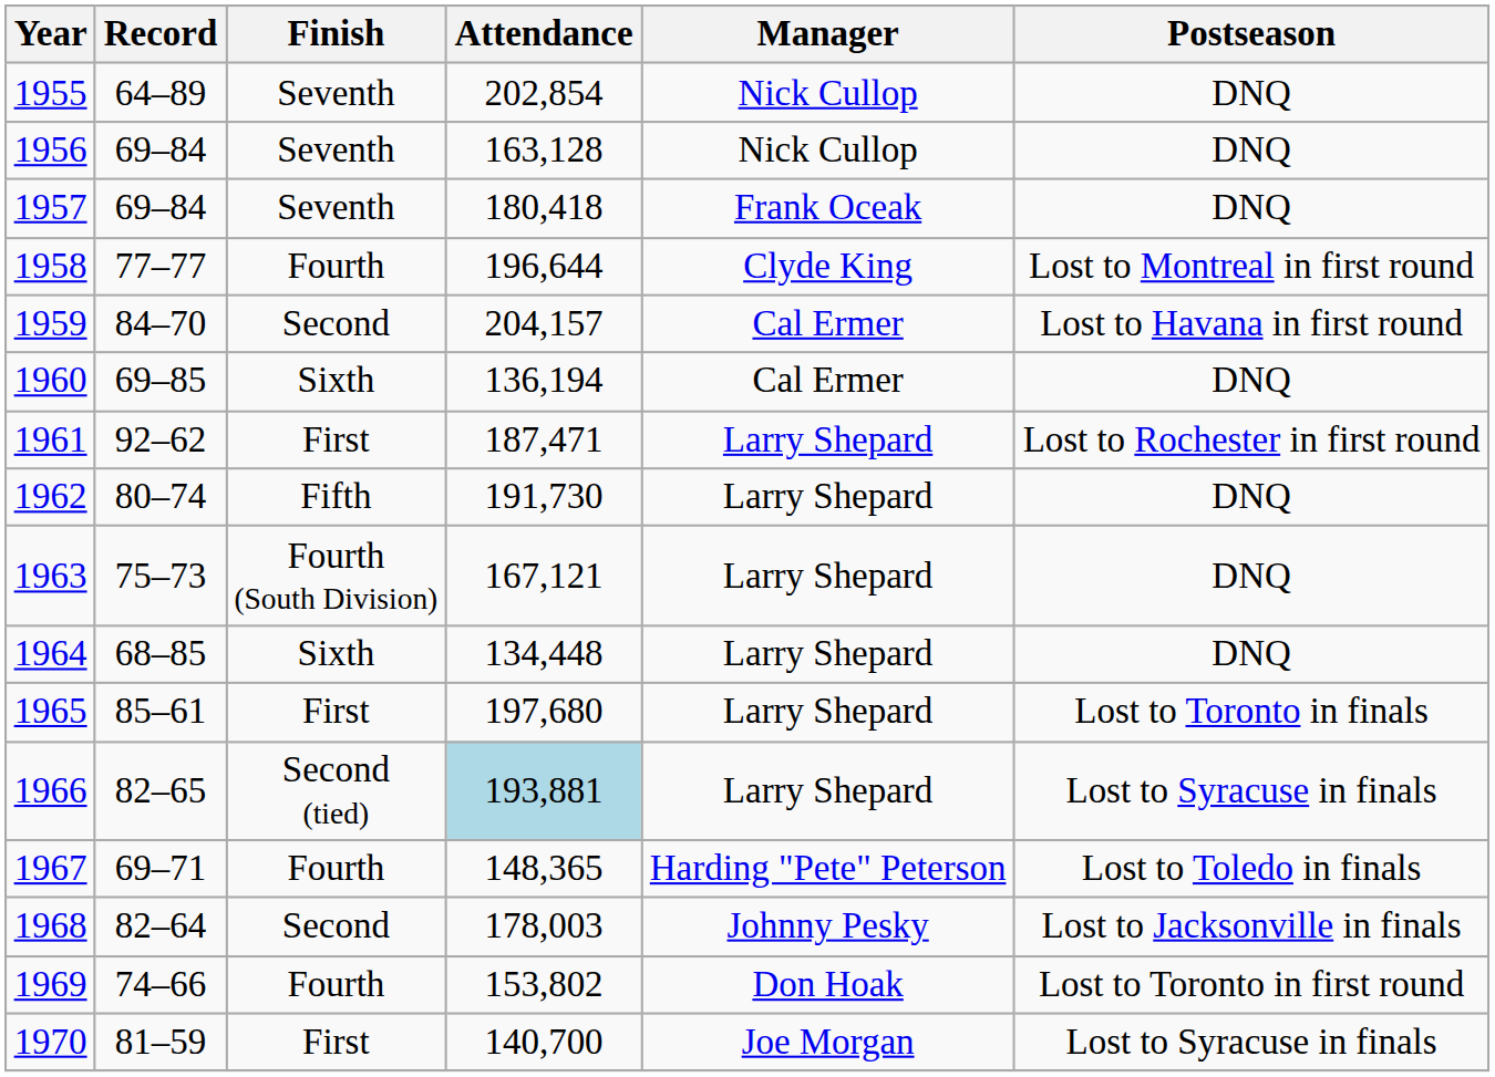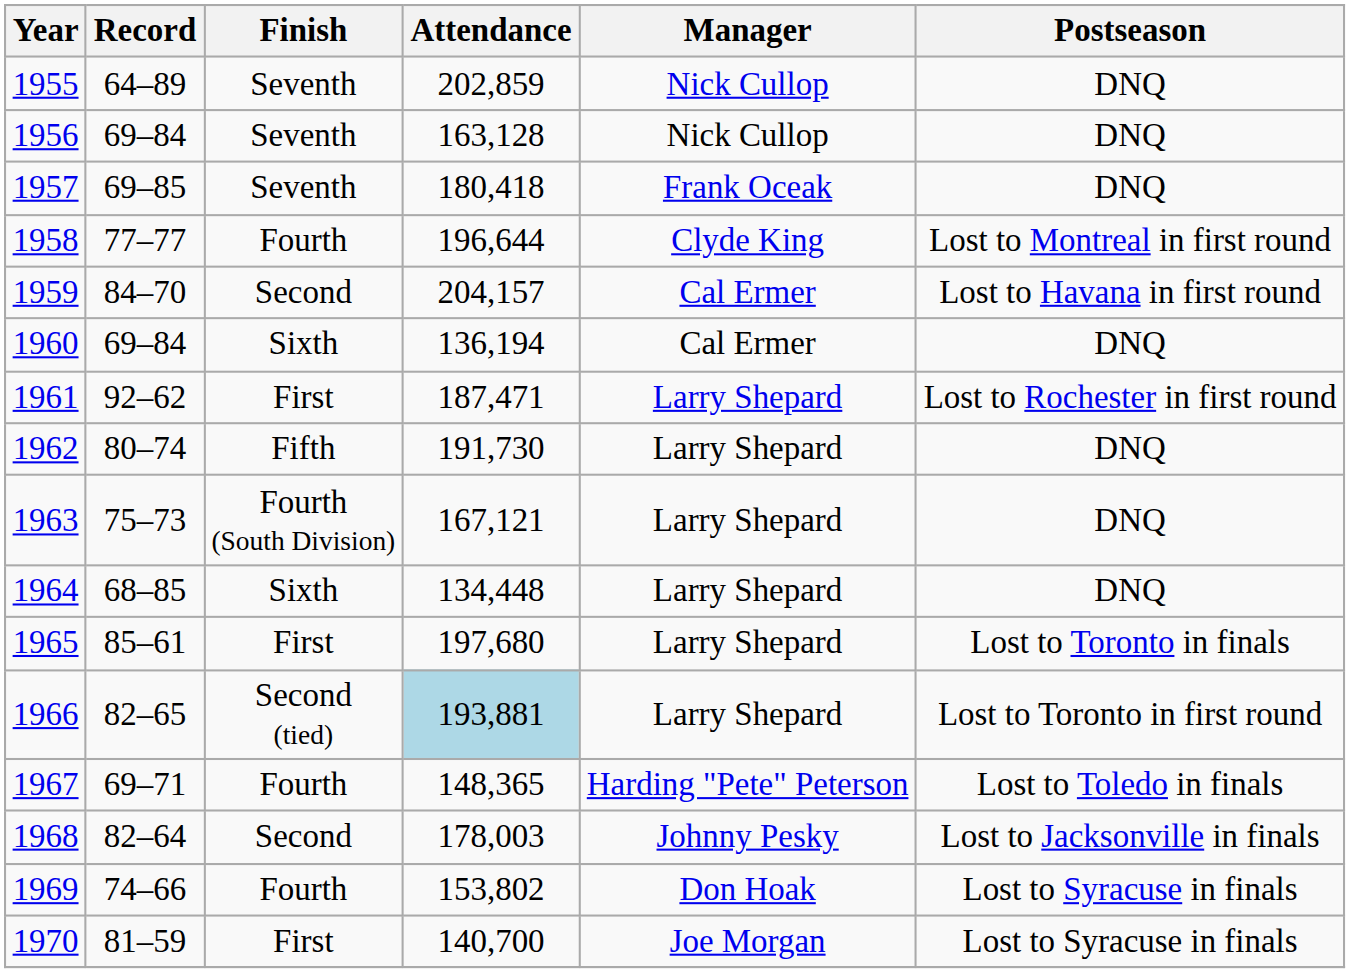 <table class="wikitable" style="text-align:center">
 <tr>
 <th>Year</th>
 <th>Record</th>
 <th>Finish <br></th>
 <th>Attendance</th>
 <th>Manager</th>
 <th>Postseason</th>
 </tr>
 <tr>
 <td><a href='#'>1955</a></td>
 <td>64–89</td>
 <td>Seventh</td>
-<td>202,854</td>
+<td>202,859</td>
 <td><a href='#'>Nick Cullop</a></td>
 <td>DNQ</td>
 </tr>
 <tr>
 <td><a href='#'>1956</a></td>
 <td>69–84</td>
 <td>Seventh</td>
 <td>163,128</td>
 <td>Nick Cullop</td>
 <td>DNQ</td>
 </tr>
 <tr>
 <td><a href='#'>1957</a></td>
-<td>69–84</td>
+<td>69–85</td>
 <td>Seventh</td>
 <td>180,418</td>
 <td><a href='#'>Frank Oceak</a></td>
 <td>DNQ</td>
 </tr>
 <tr>
 <td><a href='#'>1958</a></td>
 <td>77–77</td>
 <td>Fourth</td>
 <td>196,644</td>
 <td><a href='#'>Clyde King</a></td>
 <td>Lost to <a href='#'>Montreal</a> in first round</td>
 </tr>
 <tr>
 <td><a href='#'>1959</a></td>
 <td>84–70</td>
 <td>Second</td>
 <td>204,157</td>
 <td><a href='#'>Cal Ermer</a></td>
 <td>Lost to <a href='#'>Havana</a> in first round</td>
 </tr>
 <tr>
 <td><a href='#'>1960</a></td>
-<td>69–85</td>
+<td>69–84</td>
 <td>Sixth</td>
 <td>136,194</td>
 <td>Cal Ermer</td>
 <td>DNQ</td>
 </tr>
 <tr>
 <td><a href='#'>1961</a></td>
 <td>92–62</td>
 <td>First</td>
 <td>187,471</td>
 <td><a href='#'>Larry Shepard</a></td>
 <td>Lost to <a href='#'>Rochester</a> in first round</td>
 </tr>
 <tr>
 <td><a href='#'>1962</a></td>
 <td>80–74</td>
 <td>Fifth</td>
 <td>191,730</td>
 <td>Larry Shepard</td>
 <td>DNQ</td>
 </tr>
 <tr>
 <td><a href='#'>1963</a></td>
 <td>75–73</td>
 <td>Fourth<br><small>(South Division)</small></td>
 <td>167,121</td>
 <td>Larry Shepard</td>
 <td>DNQ</td>
 </tr>
 <tr>
 <td><a href='#'>1964</a></td>
 <td>68–85</td>
 <td>Sixth</td>
 <td>134,448</td>
 <td>Larry Shepard</td>
 <td>DNQ</td>
 </tr>
 <tr>
 <td><a href='#'>1965</a></td>
 <td>85–61</td>
 <td>First</td>
 <td>197,680</td>
 <td>Larry Shepard</td>
 <td>Lost to <a href='#'>Toronto</a> in finals</td>
 </tr>
 <tr>
 <td><a href='#'>1966</a></td>
 <td>82–65</td>
 <td>Second<br><small>(tied)</small></td>
 <td style="background: lightblue;">193,881</td>
 <td>Larry Shepard</td>
-<td>Lost to <a href='#'>Syracuse</a> in finals</td>
+<td>Lost to Toronto in first round</td>
 </tr>
 <tr>
 <td><a href='#'>1967</a></td>
 <td>69–71</td>
 <td>Fourth</td>
 <td>148,365</td>
 <td><a href='#'>Harding "Pete" Peterson</a></td>
 <td>Lost to <a href='#'>Toledo</a> in finals</td>
 </tr>
 <tr>
 <td><a href='#'>1968</a></td>
 <td>82–64</td>
 <td>Second</td>
 <td>178,003</td>
 <td><a href='#'>Johnny Pesky</a></td>
 <td>Lost to <a href='#'>Jacksonville</a> in finals</td>
 </tr>
 <tr>
 <td><a href='#'>1969</a></td>
 <td>74–66</td>
 <td>Fourth</td>
 <td>153,802</td>
 <td><a href='#'>Don Hoak</a></td>
-<td>Lost to Toronto in first round</td>
+<td>Lost to <a href='#'>Syracuse</a> in finals</td>
 </tr>
 <tr>
 <td><a href='#'>1970</a></td>
 <td>81–59</td>
 <td>First</td>
 <td>140,700</td>
 <td><a href='#'>Joe Morgan</a></td>
 <td>Lost to Syracuse in finals</td>
 </tr>
 <tr>
 </tr>
 </table>
